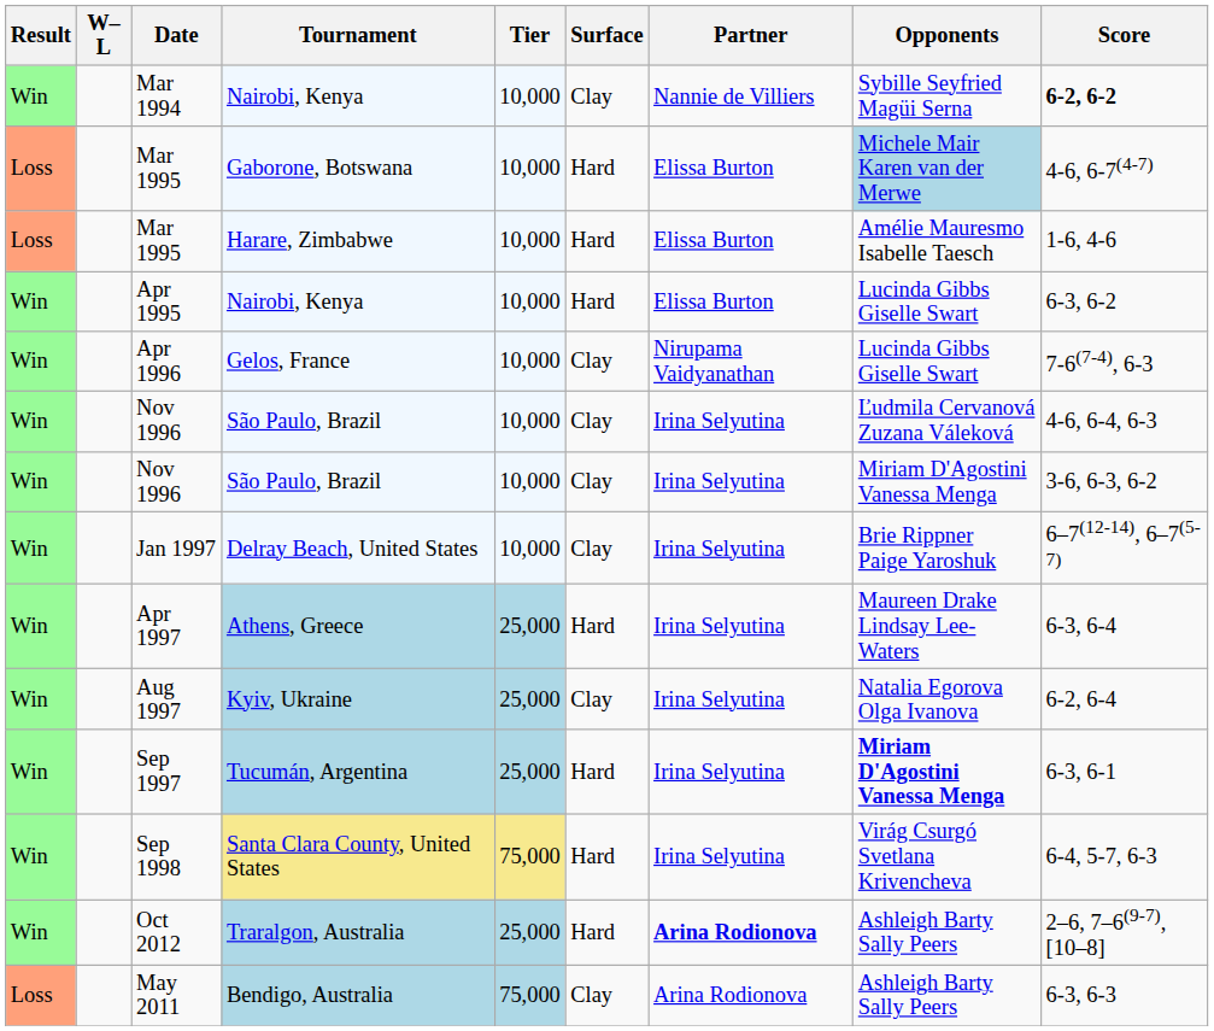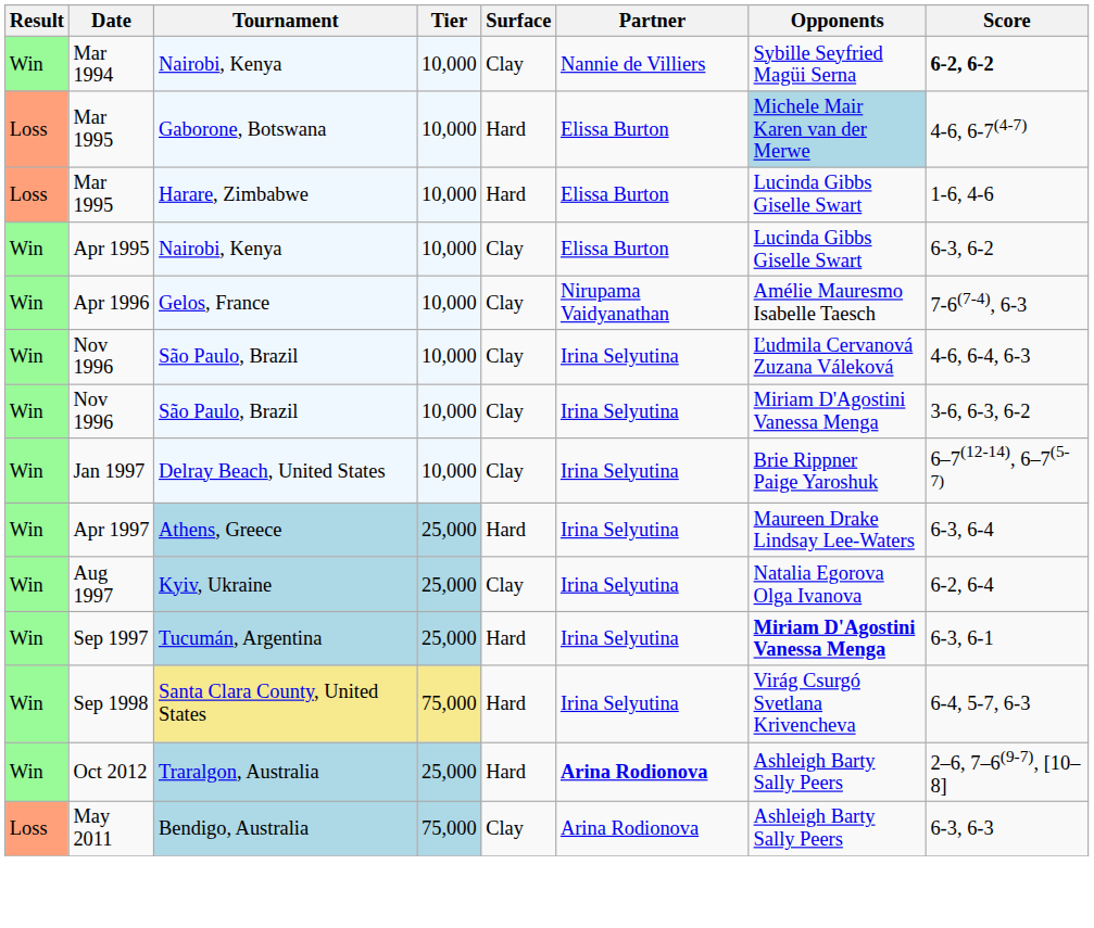 <table class="wikitable sortable">
 <tr>
 <th>Result</th>
-<th class="unsortable">W–L</th>
 <th>Date</th>
 <th>Tournament</th>
 <th>Tier</th>
 <th>Surface</th>
 <th>Partner</th>
 <th>Opponents</th>
 <th class="unsortable">Score</th>
 </tr>
 <tr>
 <td style="background:#98fb98;">Win</td>
-<td></td>
 <td>Mar 1994</td>
 <td style="background:#f0f8ff;"><a href='#'>Nairobi</a>, Kenya</td>
 <td style="background:#f0f8ff;">10,000</td>
 <td>Clay</td>
 <td> <a href='#'>Nannie de Villiers</a></td>
 <td> <a href='#'>Sybille Seyfried</a> <br>  <a href='#'>Magüi Serna</a></td>
 <td><strong>6-2, 6-2</strong></td>
 </tr>
 <tr>
 <td style="background:#ffa07a;">Loss</td>
-<td></td>
 <td>Mar 1995</td>
 <td style="background:#f0f8ff;"><a href='#'>Gaborone</a>, Botswana</td>
 <td style="background:#f0f8ff;">10,000</td>
 <td>Hard</td>
 <td> <a href='#'>Elissa Burton</a></td>
 <td style="background: lightblue;"> <a href='#'>Michele Mair</a> <br>  <a href='#'>Karen van der Merwe</a></td>
 <td>4-6, 6-7<sup>(4-7)</sup></td>
 </tr>
 <tr>
 <td style="background:#ffa07a;">Loss</td>
-<td></td>
 <td>Mar 1995</td>
 <td style="background:#f0f8ff;"><a href='#'>Harare</a>, Zimbabwe</td>
 <td style="background:#f0f8ff;">10,000</td>
 <td>Hard</td>
 <td> <a href='#'>Elissa Burton</a></td>
-<td> <a href='#'>Amélie Mauresmo</a> <br>  Isabelle Taesch</td>
+<td> <a href='#'>Lucinda Gibbs</a> <br>  <a href='#'>Giselle Swart</a></td>
 <td>1-6, 4-6</td>
 </tr>
 <tr>
 <td style="background:#98fb98;">Win</td>
-<td></td>
 <td>Apr 1995</td>
 <td style="background:#f0f8ff;"><a href='#'>Nairobi</a>, Kenya</td>
 <td style="background:#f0f8ff;">10,000</td>
-<td>Hard</td>
+<td>Clay</td>
 <td> <a href='#'>Elissa Burton</a></td>
 <td> <a href='#'>Lucinda Gibbs</a> <br>  <a href='#'>Giselle Swart</a></td>
 <td>6-3, 6-2</td>
 </tr>
 <tr>
 <td style="background:#98fb98;">Win</td>
-<td></td>
 <td>Apr 1996</td>
 <td style="background:#f0f8ff;"><a href='#'>Gelos</a>, France</td>
 <td style="background:#f0f8ff;">10,000</td>
 <td>Clay</td>
 <td> <a href='#'>Nirupama Vaidyanathan</a></td>
-<td> <a href='#'>Lucinda Gibbs</a> <br>  <a href='#'>Giselle Swart</a></td>
+<td> <a href='#'>Amélie Mauresmo</a> <br>  Isabelle Taesch</td>
 <td>7-6<sup>(7-4)</sup>, 6-3</td>
 </tr>
 <tr>
 <td style="background:#98fb98;">Win</td>
-<td></td>
 <td>Nov 1996</td>
 <td style="background:#f0f8ff;"><a href='#'>São Paulo</a>, Brazil</td>
 <td style="background:#f0f8ff;">10,000</td>
 <td>Clay</td>
 <td> <a href='#'>Irina Selyutina</a></td>
 <td> <a href='#'>Ľudmila Cervanová</a> <br>  <a href='#'>Zuzana Váleková</a></td>
 <td>4-6, 6-4, 6-3</td>
 </tr>
 <tr>
 <td style="background:#98fb98;">Win</td>
-<td></td>
 <td>Nov 1996</td>
 <td style="background:#f0f8ff;"><a href='#'>São Paulo</a>, Brazil</td>
 <td style="background:#f0f8ff;">10,000</td>
 <td>Clay</td>
 <td> <a href='#'>Irina Selyutina</a></td>
 <td> <a href='#'>Miriam D'Agostini</a> <br>  <a href='#'>Vanessa Menga</a></td>
 <td>3-6, 6-3, 6-2</td>
 </tr>
 <tr>
 <td style="background:#98fb98;">Win</td>
-<td></td>
 <td>Jan 1997</td>
 <td style="background:#f0f8ff;"><a href='#'>Delray Beach</a>, United States</td>
 <td style="background:#f0f8ff;">10,000</td>
 <td>Clay</td>
 <td> <a href='#'>Irina Selyutina</a></td>
 <td> <a href='#'>Brie Rippner</a> <br>  <a href='#'>Paige Yaroshuk</a></td>
 <td>6–7<sup>(12-14)</sup>, 6–7<sup>(5-7)</sup></td>
 </tr>
 <tr>
 <td style="background:#98fb98;">Win</td>
-<td></td>
 <td>Apr 1997</td>
 <td style="background:lightblue;"><a href='#'>Athens</a>, Greece</td>
 <td style="background:lightblue;">25,000</td>
 <td>Hard</td>
 <td> <a href='#'>Irina Selyutina</a></td>
 <td> <a href='#'>Maureen Drake</a> <br>  <a href='#'>Lindsay Lee-Waters</a></td>
 <td>6-3, 6-4</td>
 </tr>
 <tr>
 <td style="background:#98fb98;">Win</td>
-<td></td>
 <td>Aug 1997</td>
 <td style="background:lightblue;"><a href='#'>Kyiv</a>, Ukraine</td>
 <td style="background:lightblue;">25,000</td>
 <td>Clay</td>
 <td> <a href='#'>Irina Selyutina</a></td>
 <td> <a href='#'>Natalia Egorova</a> <br>  <a href='#'>Olga Ivanova</a></td>
 <td>6-2, 6-4</td>
 </tr>
 <tr>
 <td style="background:#98fb98;">Win</td>
-<td></td>
 <td>Sep 1997</td>
 <td style="background:lightblue;"><a href='#'>Tucumán</a>, Argentina</td>
 <td style="background:lightblue;">25,000</td>
 <td>Hard</td>
 <td> <a href='#'>Irina Selyutina</a></td>
 <td><strong> <a href='#'>Miriam D'Agostini</a> <br>  <a href='#'>Vanessa Menga</a></strong></td>
 <td>6-3, 6-1</td>
 </tr>
 <tr>
 <td style="background:#98fb98;">Win</td>
-<td></td>
 <td>Sep 1998</td>
 <td style="background:#f7e98e;"><a href='#'>Santa Clara County</a>, United States</td>
 <td style="background:#f7e98e;">75,000</td>
 <td>Hard</td>
 <td> <a href='#'>Irina Selyutina</a></td>
 <td> <a href='#'>Virág Csurgó</a> <br>  <a href='#'>Svetlana Krivencheva</a></td>
 <td>6-4, 5-7, 6-3</td>
 </tr>
 <tr>
 <td style="background:#98fb98;">Win</td>
-<td></td>
 <td>Oct 2012</td>
 <td style="background:lightblue;"><a href='#'>Traralgon</a>, Australia</td>
 <td style="background:lightblue;">25,000</td>
 <td>Hard</td>
 <td><strong> <a href='#'>Arina Rodionova</a></strong></td>
 <td> <a href='#'>Ashleigh Barty</a> <br>  <a href='#'>Sally Peers</a></td>
 <td>2–6, 7–6<sup>(9-7)</sup>, [10–8]</td>
 </tr>
 <tr>
 <td bgcolor="#ffa07a">Loss</td>
-<td></td>
 <td>May 2011</td>
 <td style="background:lightblue;">Bendigo, Australia</td>
 <td style="background:lightblue;">75,000</td>
 <td>Clay</td>
 <td> <a href='#'>Arina Rodionova</a></td>
 <td> <a href='#'>Ashleigh Barty</a> <br>  <a href='#'>Sally Peers</a></td>
 <td>6-3, 6-3</td>
 </tr>
 </table>
